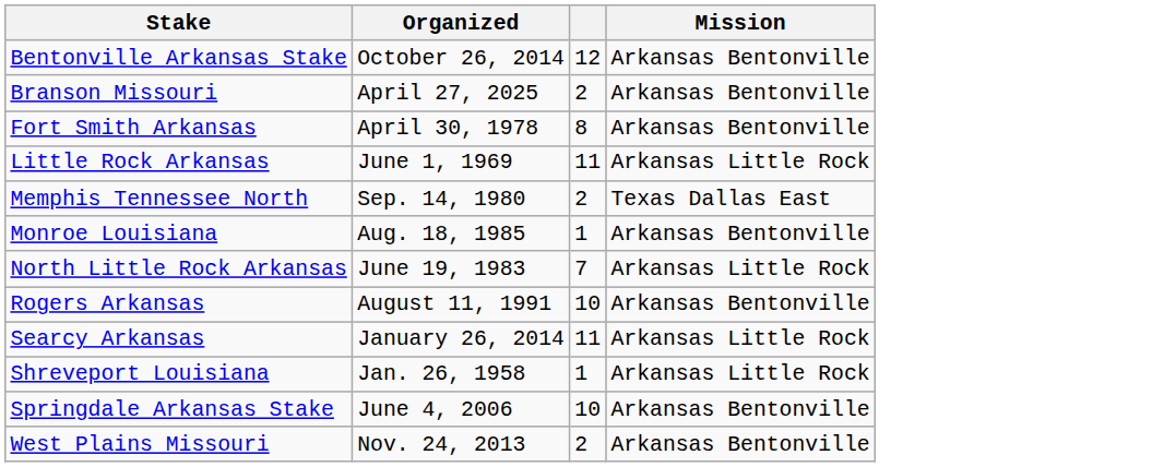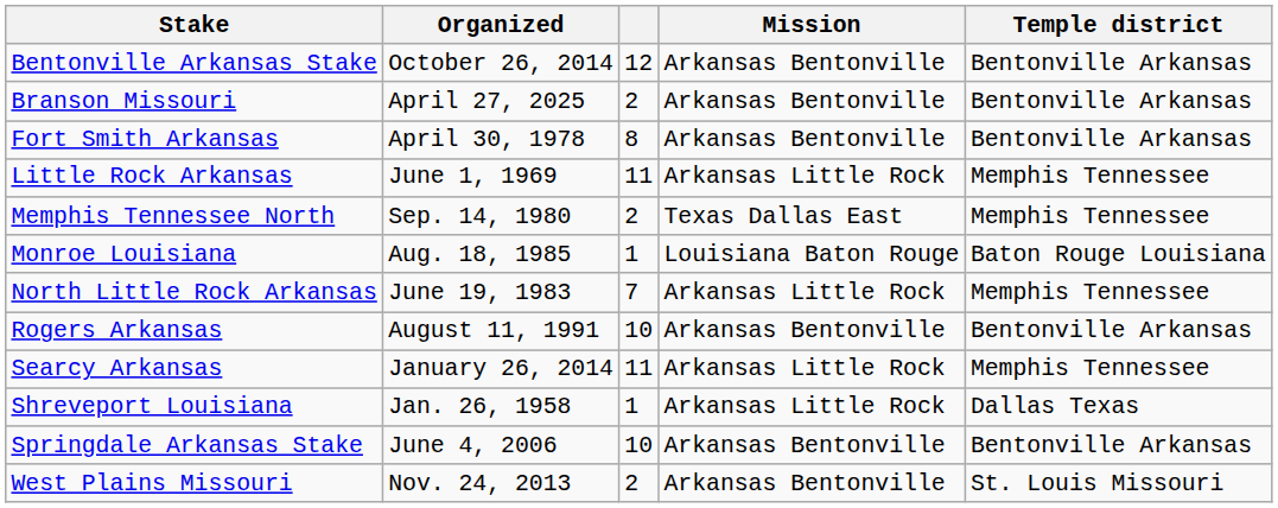 <table class="wikitable sortable">
 <tr>
 <th>Stake</th>
 <th data-sort-type=date>Organized</th>
 <th></th>
 <th>Mission</th>
+<th>Temple district</th>
 </tr>
 <tr>
 <td><a href='#'>Bentonville Arkansas Stake</a></td>
 <td>October 26, 2014</td>
 <td>12</td>
 <td>Arkansas Bentonville</td>
+<td>Bentonville Arkansas</td>
 </tr>
 <tr>
 <td><a href='#'>Branson Missouri</a></td>
 <td>April 27, 2025</td>
 <td>2</td>
 <td>Arkansas Bentonville</td>
+<td>Bentonville Arkansas</td>
 </tr>
 <tr>
 <td><a href='#'>Fort Smith Arkansas</a></td>
 <td>April 30, 1978</td>
 <td>8</td>
 <td>Arkansas Bentonville</td>
+<td>Bentonville Arkansas</td>
 </tr>
 <tr>
 <td><a href='#'>Little Rock Arkansas</a></td>
 <td>June 1, 1969</td>
 <td>11</td>
 <td>Arkansas Little Rock</td>
+<td>Memphis Tennessee</td>
 </tr>
 <tr>
 <td><a href='#'>Memphis Tennessee North</a></td>
 <td>Sep. 14, 1980</td>
 <td>2</td>
 <td>Texas Dallas East</td>
+<td>Memphis Tennessee</td>
 </tr>
 <tr>
 <td><a href='#'>Monroe Louisiana</a></td>
 <td>Aug. 18, 1985</td>
 <td>1</td>
-<td>Arkansas Bentonville</td>
+<td>Louisiana Baton Rouge</td>
+<td>Baton Rouge Louisiana</td>
 </tr>
 <tr>
 <td><a href='#'>North Little Rock Arkansas</a></td>
 <td>June 19, 1983</td>
 <td>7</td>
 <td>Arkansas Little Rock</td>
+<td>Memphis Tennessee</td>
 </tr>
 <tr>
 <td><a href='#'>Rogers Arkansas</a></td>
 <td>August 11, 1991</td>
 <td>10</td>
 <td>Arkansas Bentonville</td>
+<td>Bentonville Arkansas</td>
 </tr>
 <tr>
 <td><a href='#'>Searcy Arkansas</a></td>
 <td>January 26, 2014</td>
 <td>11</td>
 <td>Arkansas Little Rock</td>
+<td>Memphis Tennessee</td>
 </tr>
 <tr>
 <td><a href='#'>Shreveport Louisiana</a></td>
 <td>Jan. 26, 1958</td>
 <td>1</td>
 <td>Arkansas Little Rock</td>
+<td>Dallas Texas</td>
 </tr>
 <tr>
 <td><a href='#'>Springdale Arkansas Stake</a></td>
 <td>June 4, 2006</td>
 <td>10</td>
 <td>Arkansas Bentonville</td>
+<td>Bentonville Arkansas</td>
 </tr>
 <tr>
 <td><a href='#'>West Plains Missouri</a></td>
 <td>Nov. 24, 2013</td>
 <td>2</td>
 <td>Arkansas Bentonville</td>
+<td>St. Louis Missouri</td>
 </tr>
 </table>
